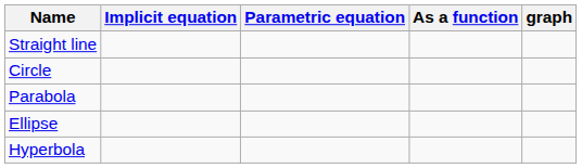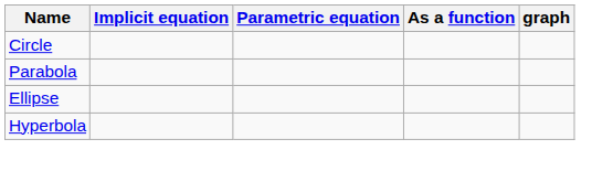 <table class="wikitable">
 <tr>
 <th>Name</th>
 <th><a href='#'>Implicit equation</a></th>
 <th><a href='#'>Parametric equation</a></th>
 <th>As a <a href='#'>function</a></th>
 <th>graph</th>
-</tr>
-<tr>
-<td><a href='#'>Straight line</a></td>
-<td></td>
-<td></td>
-<td></td>
-<td></td>
 </tr>
 <tr>
 <td><a href='#'>Circle</a></td>
 <td></td>
 <td></td>
 <td></td>
 <td></td>
 </tr>
 <tr>
 <td><a href='#'>Parabola</a></td>
 <td></td>
 <td></td>
 <td></td>
 <td></td>
 </tr>
 <tr>
 <td><a href='#'>Ellipse</a></td>
 <td></td>
 <td></td>
 <td></td>
 <td></td>
 </tr>
 <tr>
 <td><a href='#'>Hyperbola</a></td>
 <td></td>
 <td></td>
 <td></td>
 <td></td>
 </tr>
 </table>
